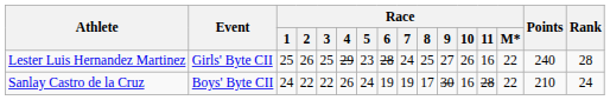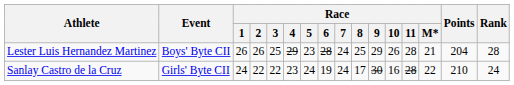 <table class="wikitable" border="1" style="font-size:90%">
 <tr>
 <th rowspan=2>Athlete</th>
 <th rowspan=2>Event</th>
 <th colspan=12>Race</th>
 <th rowspan=2>Points</th>
 <th rowspan=2>Rank</th>
 </tr>
 <tr>
 <th>1</th>
 <th>2</th>
 <th>3</th>
 <th>4</th>
 <th>5</th>
 <th>6</th>
 <th>7</th>
 <th>8</th>
 <th>9</th>
 <th>10</th>
 <th>11</th>
 <th>M*</th>
 </tr>
 <tr>
 <td><a href='#'>Lester Luis Hernandez Martinez</a></td>
-<td><a href='#'>Girls' Byte CII</a></td>
-<td align=center>25</td>
+<td><a href='#'>Boys' Byte CII</a></td>
+<td align=center>26</td>
 <td align=center>26</td>
 <td align=center>25</td>
 <td align=center><s>29</s></td>
 <td align=center>23</td>
 <td align=center><s>28</s></td>
 <td align=center>24</td>
 <td align=center>25</td>
-<td align=center>27</td>
+<td align=center>29</td>
 <td align=center>26</td>
-<td align=center>16</td>
-<td align=center>22</td>
-<td align=center>240</td>
+<td align=center>28</td>
+<td align=center>21</td>
+<td align=center>204</td>
 <td align=center>28</td>
 </tr>
 <tr>
 <td><a href='#'>Sanlay Castro de la Cruz</a></td>
-<td><a href='#'>Boys' Byte CII</a></td>
+<td><a href='#'>Girls' Byte CII</a></td>
 <td align=center>24</td>
 <td align=center>22</td>
 <td align=center>22</td>
-<td align=center>26</td>
+<td align=center>23</td>
 <td align=center>24</td>
 <td align=center>19</td>
-<td align=center>19</td>
+<td align=center>24</td>
 <td align=center>17</td>
 <td align=center><s>30</s></td>
 <td align=center>16</td>
 <td align=center><s>28</s></td>
 <td align=center>22</td>
 <td align=center>210</td>
 <td align=center>24</td>
 </tr>
 </table>
